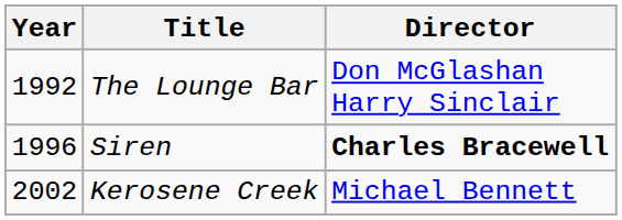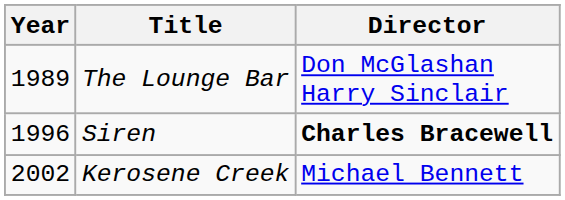 <table class="wikitable">
 <tr>
 <th>Year</th>
 <th>Title</th>
 <th>Director</th>
 </tr>
 <tr>
-<td>1992</td>
+<td>1989</td>
 <td><em>The Lounge Bar</em></td>
 <td><a href='#'>Don McGlashan</a><br><a href='#'>Harry Sinclair</a></td>
 </tr>
 <tr>
 <td>1996</td>
 <td><em>Siren</em></td>
 <td><strong>Charles Bracewell</strong></td>
 </tr>
 <tr>
 <td>2002</td>
 <td><em>Kerosene Creek</em></td>
 <td><a href='#'>Michael Bennett</a></td>
 </tr>
 </table>
